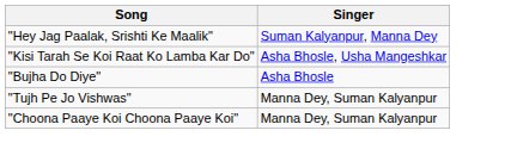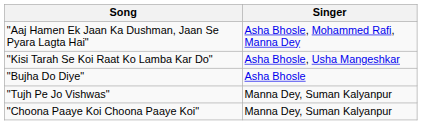 <table class="wikitable">
 <tr>
 <th>Song</th>
 <th>Singer</th>
 </tr>
 <tr>
-<td>"Hey Jag Paalak, Srishti Ke Maalik"</td>
-<td><a href='#'>Suman Kalyanpur</a>, <a href='#'>Manna Dey</a></td>
+<td>"Aaj Hamen Ek Jaan Ka Dushman, Jaan Se Pyara Lagta Hai"</td>
+<td><a href='#'>Asha Bhosle</a>, <a href='#'>Mohammed Rafi</a>, <a href='#'>Manna Dey</a></td>
 </tr>
 <tr>
 <td>"Kisi Tarah Se Koi Raat Ko Lamba Kar Do"</td>
 <td><a href='#'>Asha Bhosle</a>, <a href='#'>Usha Mangeshkar</a></td>
 </tr>
 <tr>
 <td>"Bujha Do Diye"</td>
 <td><a href='#'>Asha Bhosle</a></td>
 </tr>
 <tr>
 <td>"Tujh Pe Jo Vishwas"</td>
 <td>Manna Dey, Suman Kalyanpur</td>
 </tr>
 <tr>
 <td>"Choona Paaye Koi	Choona Paaye Koi"</td>
 <td>Manna Dey, Suman Kalyanpur</td>
 </tr>
 </table>
